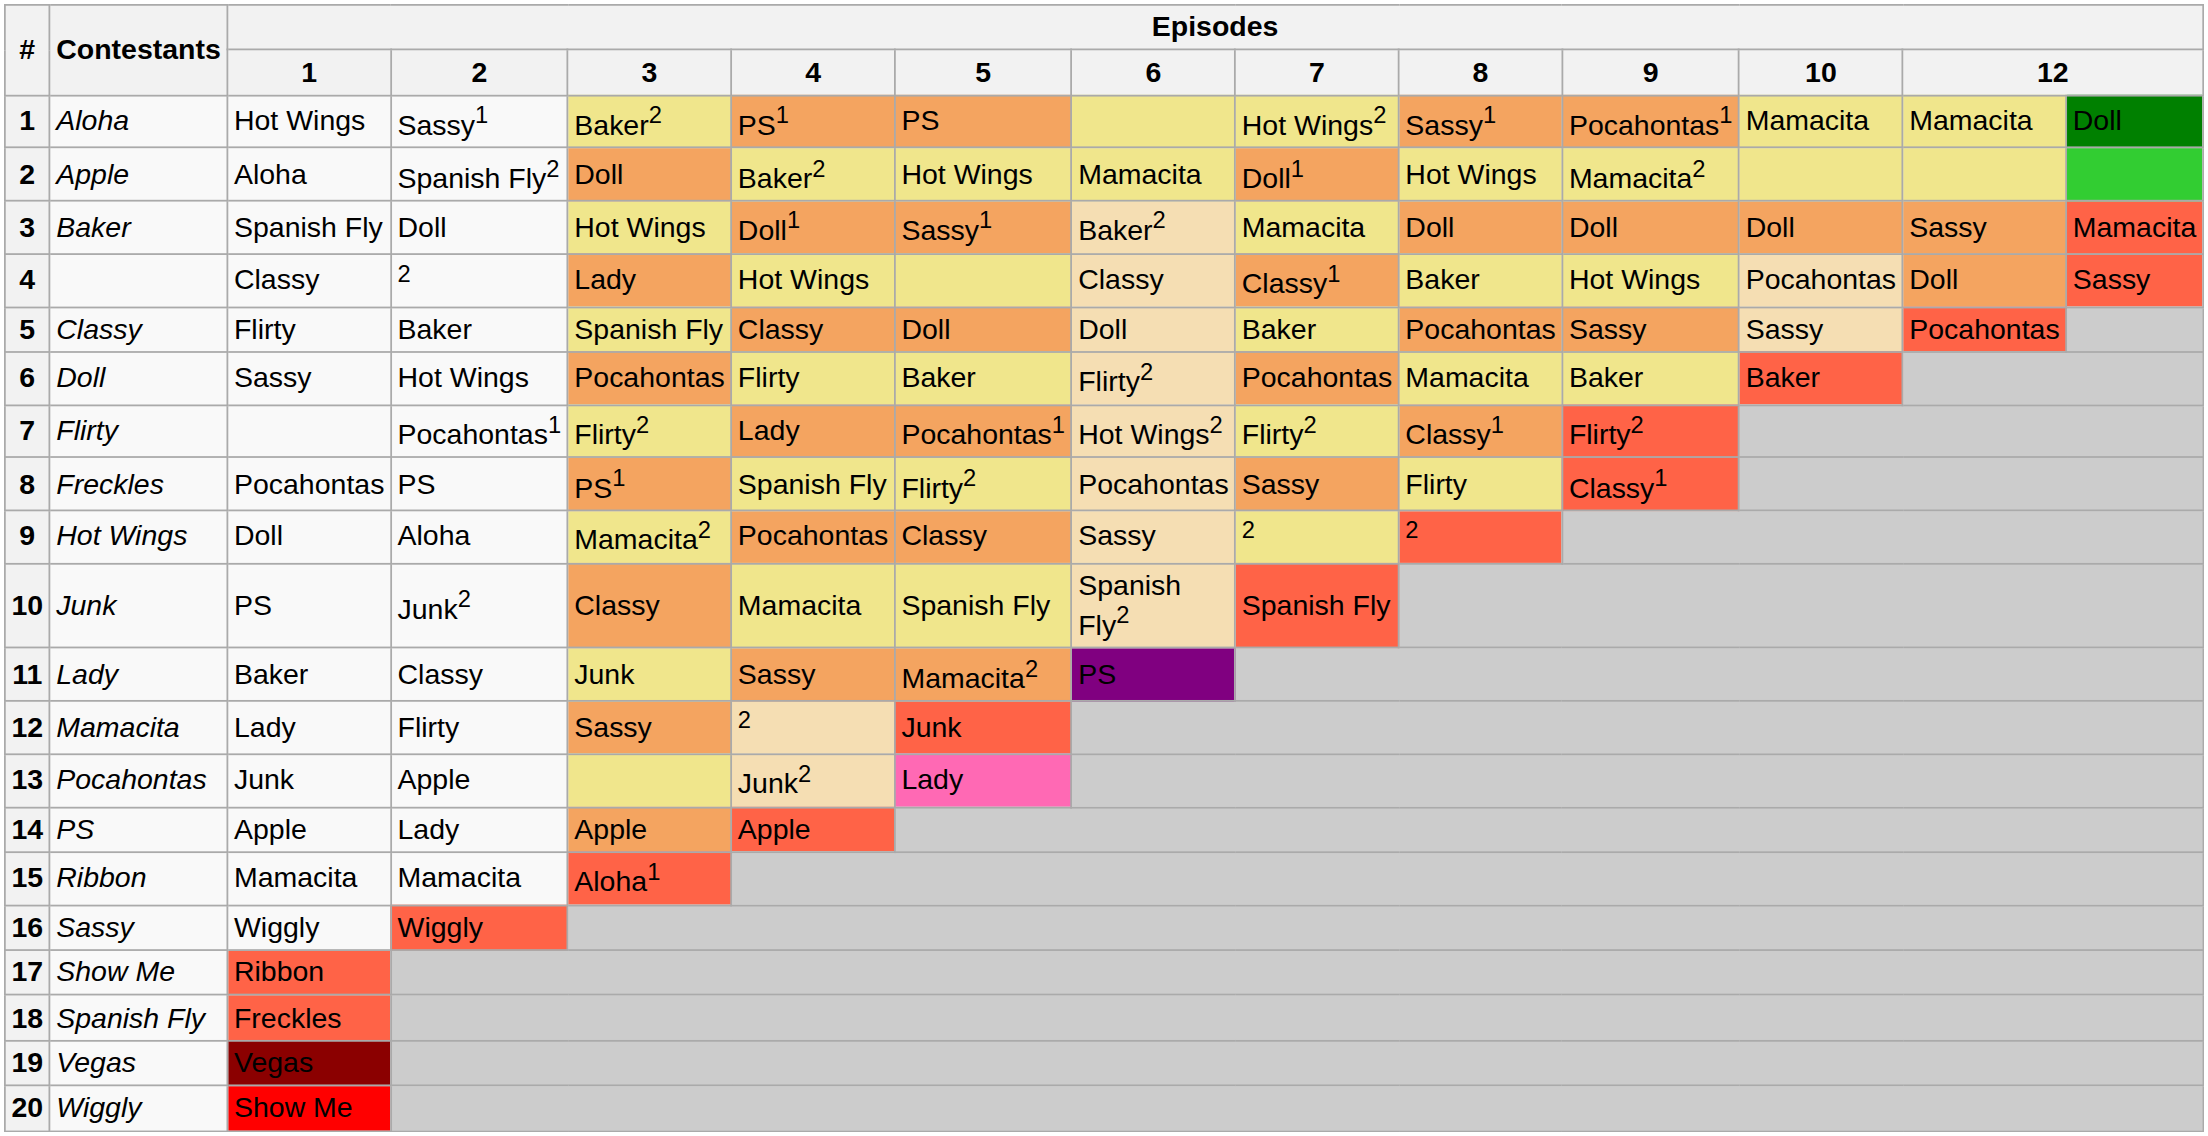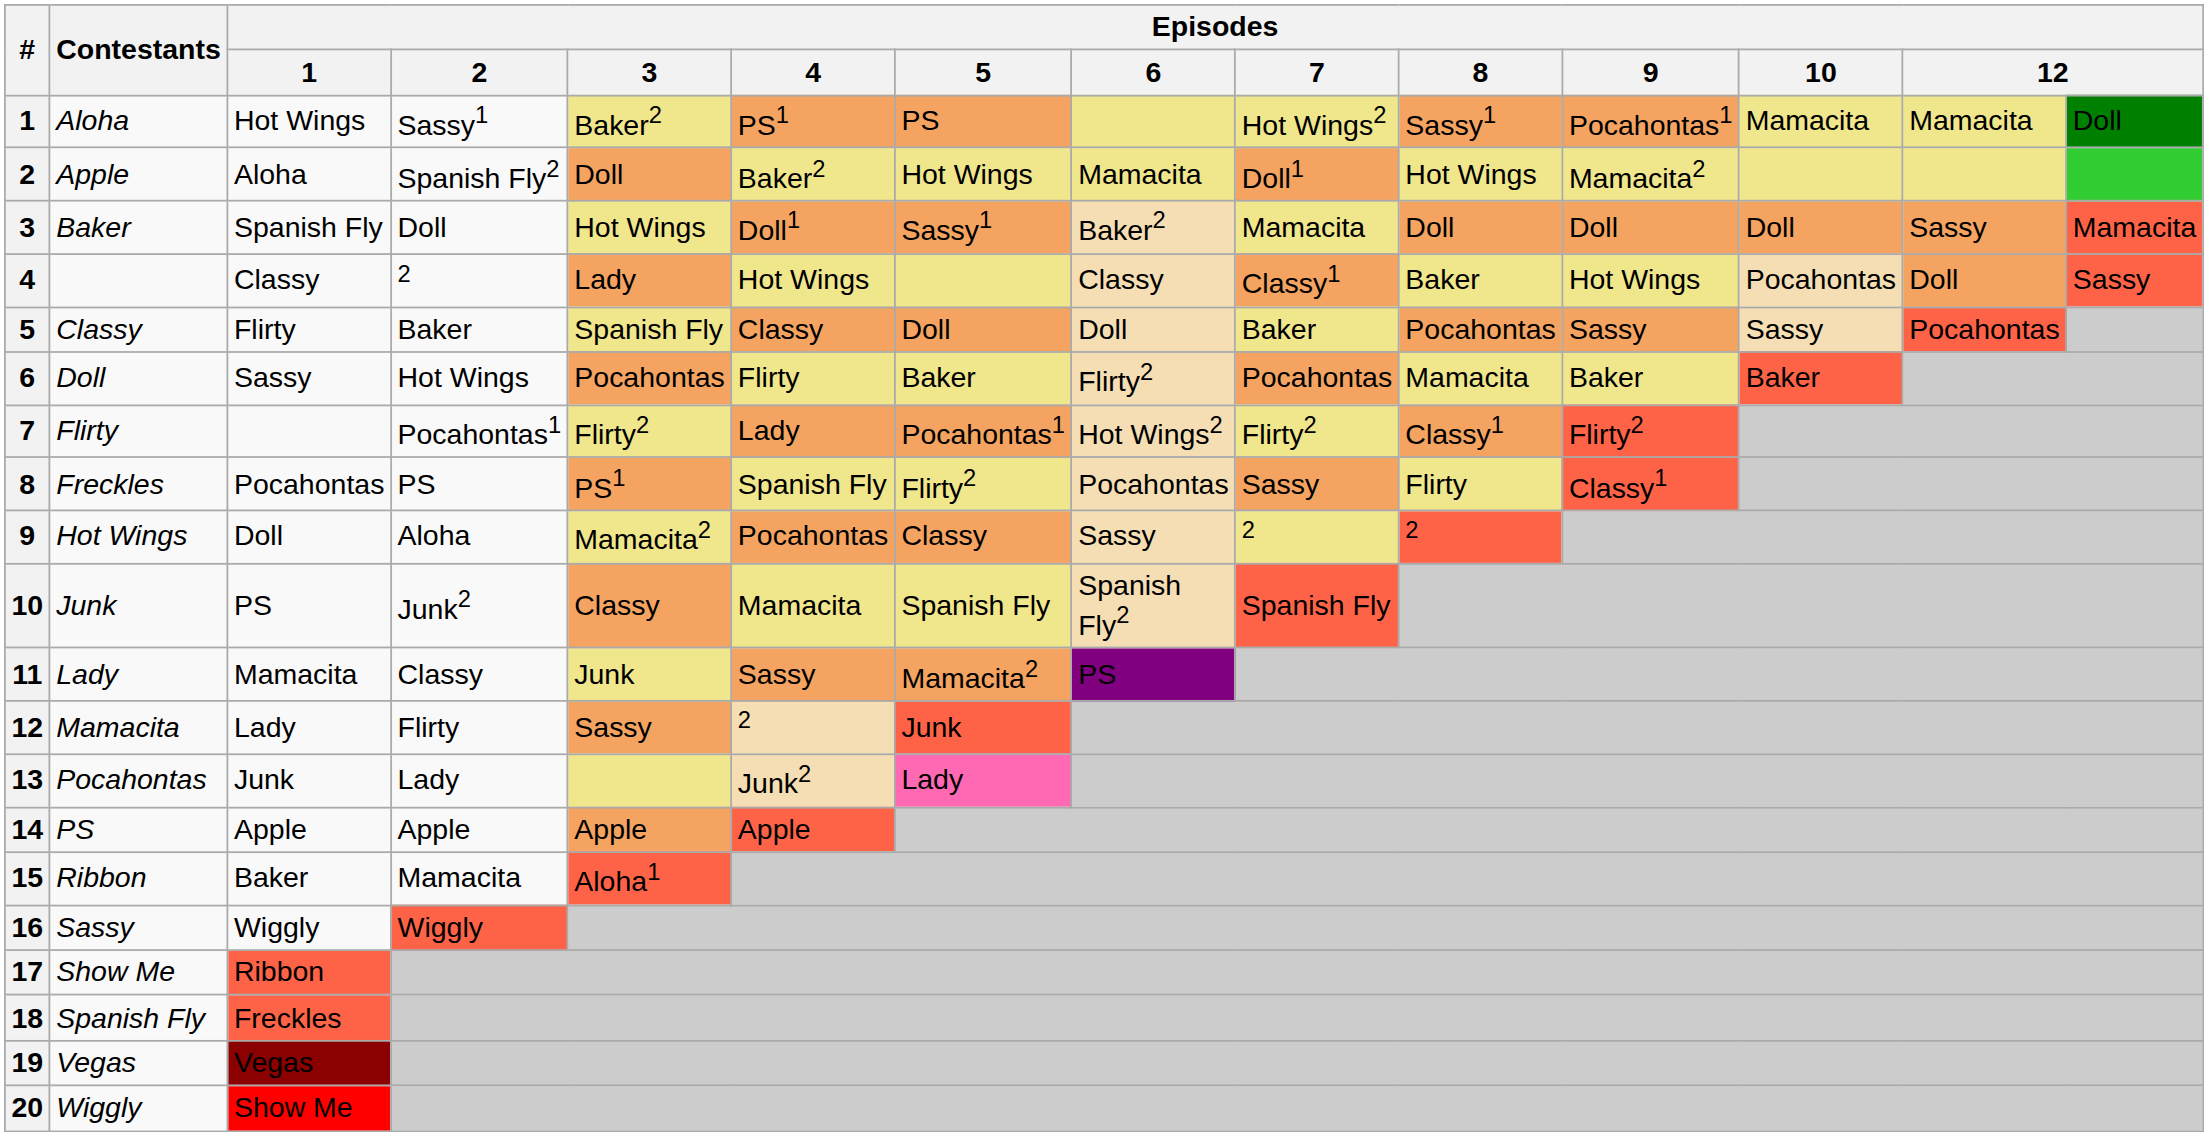 <table class="wikitable">
 <tr>
 <th rowspan=2>#</th>
 <th rowspan=2>Contestants</th>
 <th colspan=13>Episodes</th>
 </tr>
 <tr>
 <th>1</th>
 <th>2</th>
 <th>3</th>
 <th>4</th>
 <th>5</th>
 <th>6</th>
 <th>7</th>
 <th>8</th>
 <th>9</th>
 <th>10</th>
 <th colspan=2>12</th>
 </tr>
 <tr>
 <th>1</th>
 <td><em>Aloha</em></td>
 <td>Hot Wings</td>
 <td>Sassy<sup>1</sup></td>
 <td bgcolor="khaki">Baker<sup>2</sup></td>
 <td bgcolor="sandybrown">PS<sup>1</sup></td>
 <td bgcolor="sandybrown">PS</td>
 <td bgcolor="khaki"></td>
 <td bgcolor="khaki">Hot Wings<sup>2</sup></td>
 <td bgcolor="sandybrown">Sassy<sup>1</sup></td>
 <td bgcolor="sandybrown">Pocahontas<sup>1</sup></td>
 <td bgcolor="khaki">Mamacita</td>
 <td bgcolor="khaki">Mamacita</td>
 <td bgcolor="green"><span>Doll</span></td>
 </tr>
 <tr>
 <th>2</th>
 <td><em>Apple</em></td>
 <td>Aloha</td>
 <td>Spanish Fly<sup>2</sup></td>
 <td bgcolor="sandybrown">Doll</td>
 <td bgcolor="khaki">Baker<sup>2</sup></td>
 <td bgcolor="khaki">Hot Wings</td>
 <td bgcolor="khaki">Mamacita</td>
 <td bgcolor="sandybrown">Doll<sup>1</sup></td>
 <td bgcolor="khaki">Hot Wings</td>
 <td bgcolor="khaki">Mamacita<sup>2</sup></td>
 <td bgcolor="khaki"></td>
 <td bgcolor="khaki"></td>
 <td bgcolor="limegreen"><span></span></td>
 </tr>
 <tr>
 <th>3</th>
 <td><em>Baker</em></td>
 <td>Spanish Fly</td>
 <td>Doll</td>
 <td bgcolor="khaki">Hot Wings</td>
 <td bgcolor="sandybrown">Doll<sup>1</sup></td>
 <td bgcolor="sandybrown">Sassy<sup>1</sup></td>
 <td bgcolor="wheat">Baker<sup>2</sup></td>
 <td bgcolor="khaki">Mamacita</td>
 <td bgcolor="sandybrown">Doll</td>
 <td bgcolor="sandybrown">Doll</td>
 <td bgcolor="sandybrown">Doll</td>
 <td bgcolor="sandybrown">Sassy</td>
 <td bgcolor="tomato">Mamacita</td>
 </tr>
 <tr>
 <th>4</th>
 <td><em></em></td>
 <td>Classy</td>
 <td><sup>2</sup></td>
 <td bgcolor="sandybrown">Lady</td>
 <td bgcolor="khaki">Hot Wings</td>
 <td bgcolor="khaki"></td>
 <td bgcolor="wheat">Classy</td>
 <td bgcolor="sandybrown">Classy<sup>1</sup></td>
 <td bgcolor="khaki">Baker</td>
 <td bgcolor="khaki">Hot Wings</td>
 <td bgcolor="wheat">Pocahontas</td>
 <td bgcolor="sandybrown">Doll</td>
 <td bgcolor="tomato">Sassy</td>
 </tr>
 <tr>
 <th>5</th>
 <td><em>Classy</em></td>
 <td>Flirty</td>
 <td>Baker</td>
 <td bgcolor="khaki">Spanish Fly</td>
 <td bgcolor="sandybrown">Classy</td>
 <td bgcolor="sandybrown">Doll</td>
 <td bgcolor="wheat">Doll</td>
 <td bgcolor="khaki">Baker</td>
 <td bgcolor="sandybrown">Pocahontas</td>
 <td bgcolor="sandybrown">Sassy</td>
 <td bgcolor="wheat">Sassy</td>
 <td bgcolor="tomato">Pocahontas</td>
 <td bgcolor="#CCCCCC" colspan=1></td>
 </tr>
 <tr>
 <th>6</th>
 <td><em>Doll</em></td>
 <td>Sassy</td>
 <td>Hot Wings</td>
 <td bgcolor="sandybrown">Pocahontas</td>
 <td bgcolor="khaki">Flirty</td>
 <td bgcolor="khaki">Baker</td>
 <td bgcolor="wheat">Flirty<sup>2</sup></td>
 <td bgcolor="sandybrown">Pocahontas</td>
 <td bgcolor="khaki">Mamacita</td>
 <td bgcolor="khaki">Baker</td>
 <td bgcolor="tomato">Baker</td>
 <td bgcolor="#CCCCCC" colspan=2></td>
 </tr>
 <tr>
 <th>7</th>
 <td><em>Flirty</em></td>
 <td></td>
 <td>Pocahontas<sup>1</sup></td>
 <td bgcolor="khaki">Flirty<sup>2</sup></td>
 <td bgcolor="sandybrown">Lady</td>
 <td bgcolor="sandybrown">Pocahontas<sup>1</sup></td>
 <td bgcolor="wheat">Hot Wings<sup>2</sup></td>
 <td bgcolor="khaki">Flirty<sup>2</sup></td>
 <td bgcolor="sandybrown">Classy<sup>1</sup></td>
 <td bgcolor="tomato">Flirty<sup>2</sup></td>
 <td bgcolor="#CCCCCC" colspan=3></td>
 </tr>
 <tr>
 <th>8</th>
 <td><em>Freckles</em></td>
 <td>Pocahontas</td>
 <td>PS</td>
 <td bgcolor="sandybrown">PS<sup>1</sup></td>
 <td bgcolor="khaki">Spanish Fly</td>
 <td bgcolor="khaki">Flirty<sup>2</sup></td>
 <td bgcolor="wheat">Pocahontas</td>
 <td bgcolor="sandybrown">Sassy</td>
 <td bgcolor="khaki">Flirty</td>
 <td bgcolor="tomato">Classy<sup>1</sup></td>
 <td bgcolor="#CCCCCC" colspan=3></td>
 </tr>
 <tr>
 <th>9</th>
 <td><em>Hot Wings</em></td>
 <td>Doll</td>
 <td>Aloha</td>
 <td bgcolor="khaki">Mamacita<sup>2</sup></td>
 <td bgcolor="sandybrown">Pocahontas</td>
 <td bgcolor="sandybrown">Classy</td>
 <td bgcolor="wheat">Sassy</td>
 <td bgcolor="khaki"><sup>2</sup></td>
 <td bgcolor="tomato"><sup>2</sup></td>
 <td bgcolor="#CCCCCC" colspan=4></td>
 </tr>
 <tr>
 <th>10</th>
 <td><em>Junk</em></td>
 <td>PS</td>
 <td>Junk<sup>2</sup></td>
 <td bgcolor="sandybrown">Classy</td>
 <td bgcolor="khaki">Mamacita</td>
 <td bgcolor="khaki">Spanish Fly</td>
 <td bgcolor="wheat">Spanish Fly<sup>2</sup></td>
 <td bgcolor="tomato">Spanish Fly</td>
 <td bgcolor="#CCCCCC" colspan=5></td>
 </tr>
 <tr>
 <th>11</th>
 <td><em>Lady</em></td>
-<td>Baker</td>
+<td>Mamacita</td>
 <td>Classy</td>
 <td bgcolor="khaki">Junk</td>
 <td bgcolor="sandybrown">Sassy</td>
 <td bgcolor="sandybrown">Mamacita<sup>2</sup></td>
 <td bgcolor="purple"><span>PS</span></td>
 <td bgcolor="#CCCCCC" colspan=6></td>
 </tr>
 <tr>
 <th>12</th>
 <td><em>Mamacita</em></td>
 <td>Lady</td>
 <td>Flirty</td>
 <td bgcolor="sandybrown">Sassy</td>
 <td bgcolor="wheat"><sup>2</sup></td>
 <td bgcolor="tomato">Junk</td>
 <td bgcolor="#CCCCCC" colspan=7></td>
 </tr>
 <tr>
 <th>13</th>
 <td><em>Pocahontas</em></td>
 <td>Junk</td>
-<td>Apple</td>
+<td>Lady</td>
 <td bgcolor="khaki"></td>
 <td bgcolor="wheat">Junk<sup>2</sup></td>
 <td bgcolor="hotpink">Lady</td>
 <td bgcolor="#CCCCCC" colspan=7></td>
 </tr>
 <tr>
 <th>14</th>
 <td><em>PS</em></td>
 <td>Apple</td>
-<td>Lady</td>
+<td>Apple</td>
 <td bgcolor="sandybrown">Apple</td>
 <td bgcolor="tomato">Apple</td>
 <td bgcolor="#CCCCCC" colspan=8></td>
 </tr>
 <tr>
 <th>15</th>
 <td><em>Ribbon</em></td>
-<td>Mamacita</td>
+<td>Baker</td>
 <td>Mamacita</td>
 <td bgcolor="tomato">Aloha<sup>1</sup></td>
 <td bgcolor="#CCCCCC" colspan=9></td>
 </tr>
 <tr>
 <th>16</th>
 <td><em>Sassy</em></td>
 <td>Wiggly</td>
 <td bgcolor="tomato">Wiggly</td>
 <td bgcolor="#CCCCCC" colspan=10></td>
 </tr>
 <tr>
 <th>17</th>
 <td><em>Show Me</em></td>
 <td bgcolor="tomato">Ribbon</td>
 <td bgcolor="#CCCCCC" colspan=11></td>
 </tr>
 <tr>
 <th>18</th>
 <td><em>Spanish Fly</em></td>
 <td bgcolor="tomato">Freckles</td>
 <td bgcolor="#CCCCCC" colspan=11></td>
 </tr>
 <tr>
 <th>19</th>
 <td><em>Vegas</em></td>
 <td bgcolor="darkred"><span>Vegas</span></td>
 <td bgcolor="#CCCCCC" colspan=11></td>
 </tr>
 <tr>
 <th>20</th>
 <td><em>Wiggly</em></td>
 <td bgcolor="red"><span>Show Me</span></td>
 <td bgcolor="#CCCCCC" colspan=11></td>
 </tr>
 <tr>
 </tr>
 </table>
